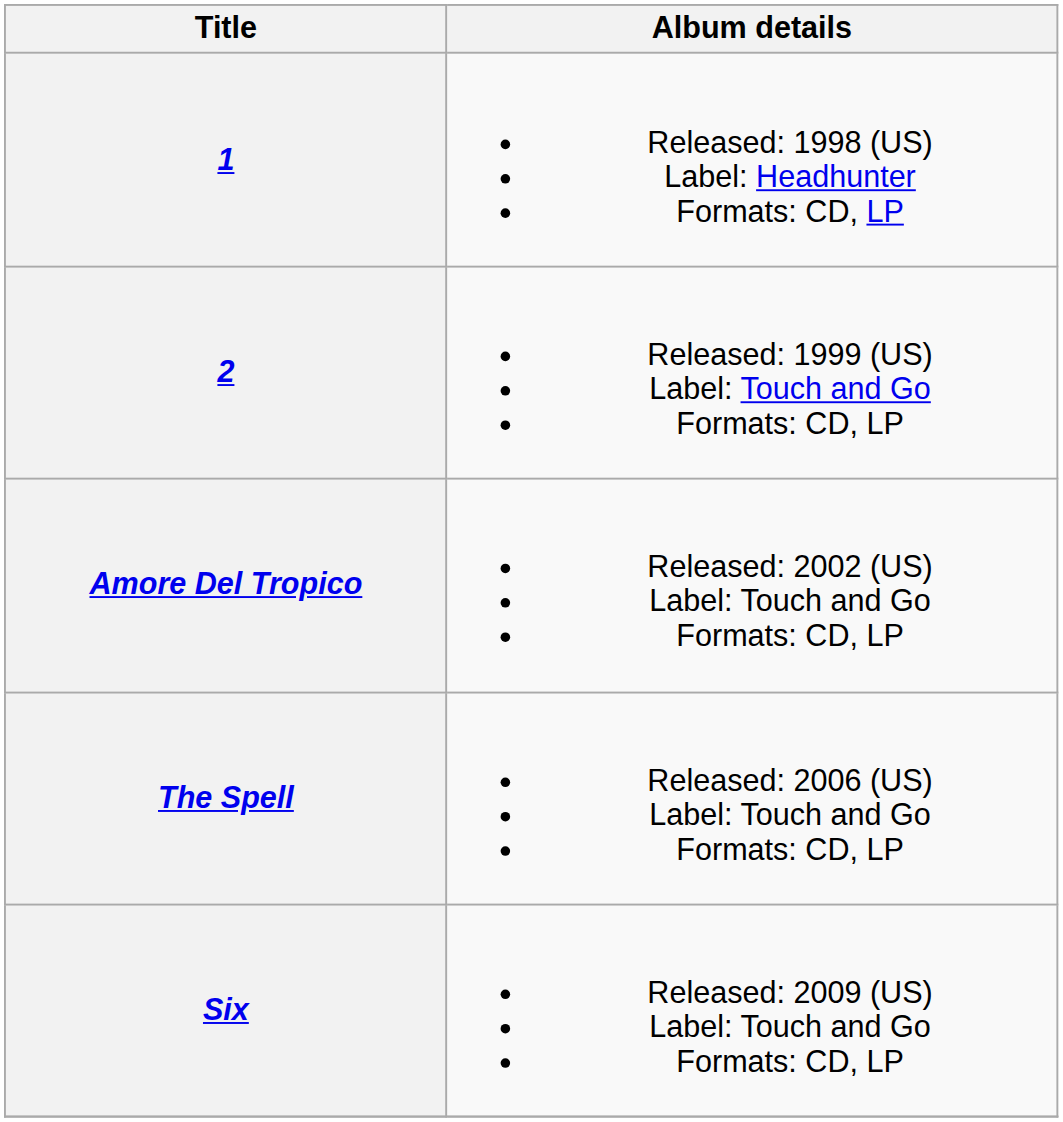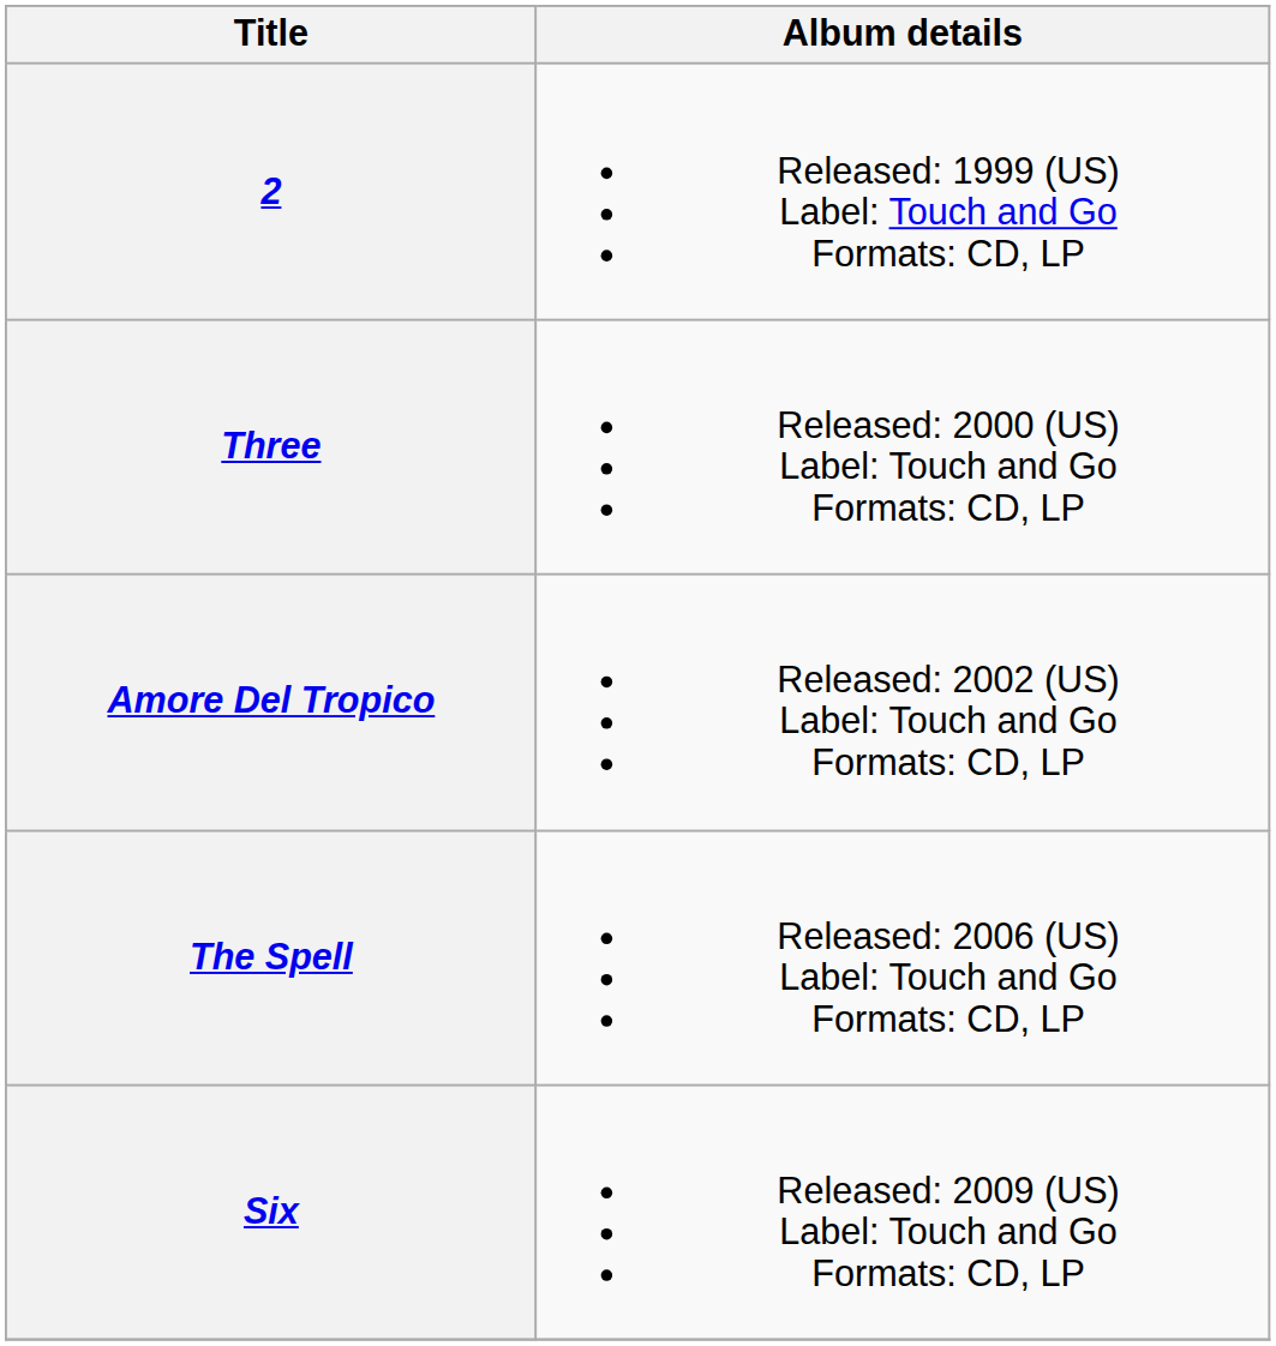 <table class="wikitable plainrowheaders" style="text-align:center;">
 <tr>
 <th scope="col" rowspan="1" style="width:14em;">Title</th>
 <th scope="col" rowspan="1" style="width:19.5em;">Album details</th>
 </tr>
 <tr>
-<th scope="row"><em><a href='#'>1</a></em></th>
-<td><br><ul><li>Released: 1998 <span>(US)</span></li><li>Label: <a href='#'>Headhunter</a></li><li>Formats: CD, <a href='#'>LP</a></li></ul></td>
+<th scope="row"><em><a href='#'>2</a></em></th>
+<td><br><ul><li>Released: 1999 <span>(US)</span></li><li>Label: <a href='#'>Touch and Go</a></li><li>Formats: CD, LP</li></ul></td>
 </tr>
 <tr>
-<th scope="row"><em><a href='#'>2</a></em></th>
-<td><br><ul><li>Released: 1999 <span>(US)</span></li><li>Label: <a href='#'>Touch and Go</a></li><li>Formats: CD, LP</li></ul></td>
+<th scope="row"><em><a href='#'>Three</a></em></th>
+<td><br><ul><li>Released: 2000 <span>(US)</span></li><li>Label: Touch and Go</li><li>Formats: CD, LP</li></ul></td>
 </tr>
 <tr>
 <th scope="row"><em><a href='#'>Amore Del Tropico</a></em></th>
 <td><br><ul><li>Released: 2002 <span>(US)</span></li><li>Label: Touch and Go</li><li>Formats: CD, LP</li></ul></td>
 </tr>
 <tr>
 <th scope="row"><em><a href='#'>The Spell</a></em></th>
 <td><br><ul><li>Released: 2006 <span>(US)</span></li><li>Label: Touch and Go</li><li>Formats: CD, LP</li></ul></td>
 </tr>
 <tr>
 <th scope="row"><em><a href='#'>Six</a></em></th>
 <td><br><ul><li>Released: 2009 <span>(US)</span></li><li>Label: Touch and Go</li><li>Formats: CD, LP</li></ul></td>
 </tr>
 <tr>
 </tr>
 </table>
